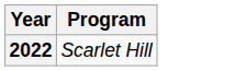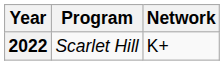 <table class="wikitable plainrowheaders">
 <tr>
 <th>Year</th>
 <th>Program</th>
+<th>Network</th>
 </tr>
 <tr>
 <th scope="row">2022</th>
 <td><em>Scarlet Hill</em></td>
+<td>K+</td>
 </tr>
 </table>
